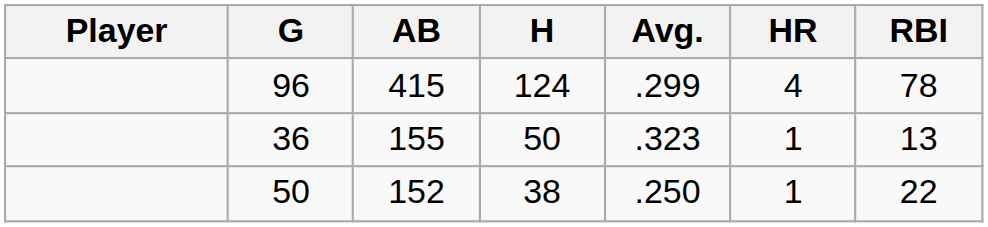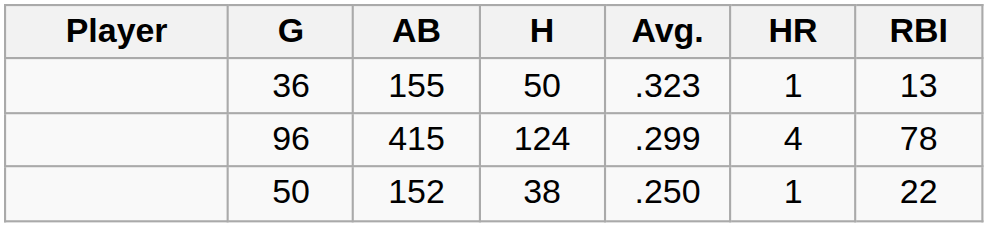 <table class="wikitable sortable">
 <tr>
 <th bgcolor="#DDDDFF" width="16%">Player</th>
 <th bgcolor="#DDDDFF" width="9%">G</th>
 <th bgcolor="#DDDDFF" width="9%">AB</th>
 <th bgcolor="#DDDDFF" width="9%">H</th>
 <th bgcolor="#DDDDFF" width="9%">Avg.</th>
 <th bgcolor="#DDDDFF" width="9%">HR</th>
 <th bgcolor="#DDDDFF" width="9%">RBI</th>
 </tr>
 <tr align="center">
 <td></td>
+<td>36</td>
+<td>155</td>
+<td>50</td>
+<td>.323</td>
+<td>1</td>
+<td>13</td>
+</tr>
+<tr align="center">
+<td></td>
 <td>96</td>
 <td>415</td>
 <td>124</td>
 <td>.299</td>
 <td>4</td>
 <td>78</td>
-</tr>
-<tr align="center">
-<td></td>
-<td>36</td>
-<td>155</td>
-<td>50</td>
-<td>.323</td>
-<td>1</td>
-<td>13</td>
 </tr>
 <tr align="center">
 <td></td>
 <td>50</td>
 <td>152</td>
 <td>38</td>
 <td>.250</td>
 <td>1</td>
 <td>22</td>
 </tr>
 </table>
